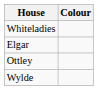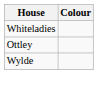 <table class="wikitable">
 <tr>
 <th>House</th>
 <th>Colour</th>
 </tr>
 <tr>
 <td>Whiteladies</td>
-<td></td>
-</tr>
-<tr>
-<td>Elgar</td>
 <td></td>
 </tr>
 <tr>
 <td>Ottley</td>
 <td></td>
 </tr>
 <tr>
 <td>Wylde</td>
 <td></td>
 </tr>
 </table>
